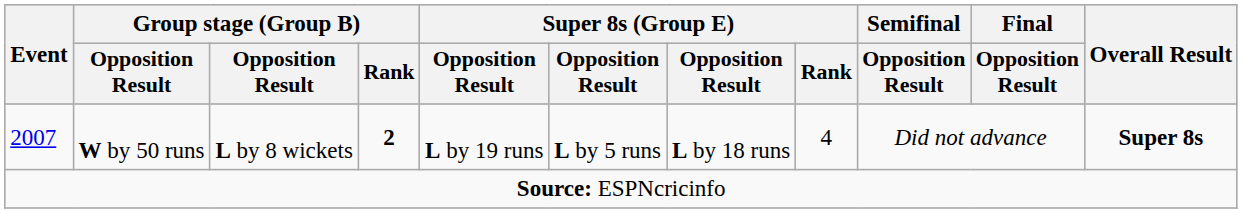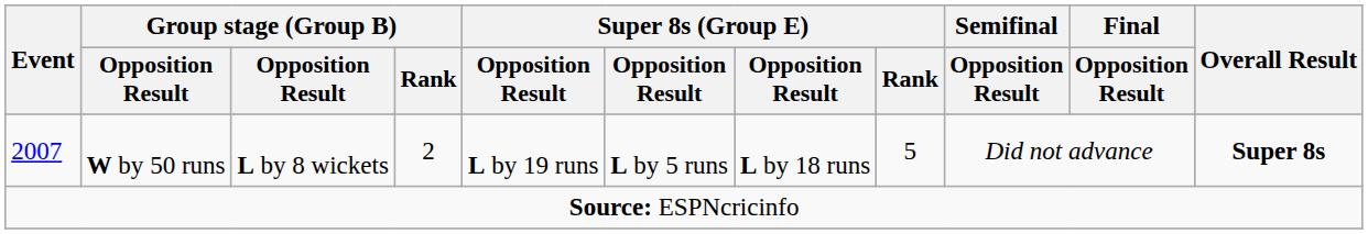 <table class=wikitable style=font-size:90%;text-align:center>
 <tr>
 <th rowspan=2>Event</th>
 <th colspan=3>Group stage (Group B)</th>
 <th colspan=4>Super 8s (Group E)</th>
 <th>Semifinal</th>
 <th>Final</th>
 <th rowspan=2>Overall Result</th>
 </tr>
 <tr style=font-size:95%>
 <th>Opposition<br>Result</th>
 <th>Opposition<br>Result</th>
 <th>Rank</th>
 <th>Opposition<br>Result</th>
 <th>Opposition<br>Result</th>
 <th>Opposition<br>Result</th>
 <th>Rank</th>
 <th>Opposition<br>Result</th>
 <th>Opposition<br>Result</th>
 </tr>
 <tr>
 <td align=left><a href='#'>2007</a></td>
 <td><br><strong>W</strong> by 50 runs</td>
 <td><br><strong>L</strong> by 8 wickets</td>
-<td><strong>2</strong></td>
+<td>2</td>
 <td><br><strong>L</strong> by 19 runs</td>
 <td><br><strong>L</strong> by 5 runs</td>
 <td><br><strong>L</strong> by 18 runs</td>
-<td>4</td>
+<td>5</td>
 <td colspan="2"><em>Did not advance</em></td>
 <td><strong>Super 8s</strong></td>
 </tr>
 <tr>
 <td colspan="11"><strong>Source:</strong> ESPNcricinfo</td>
 </tr>
 </table>
